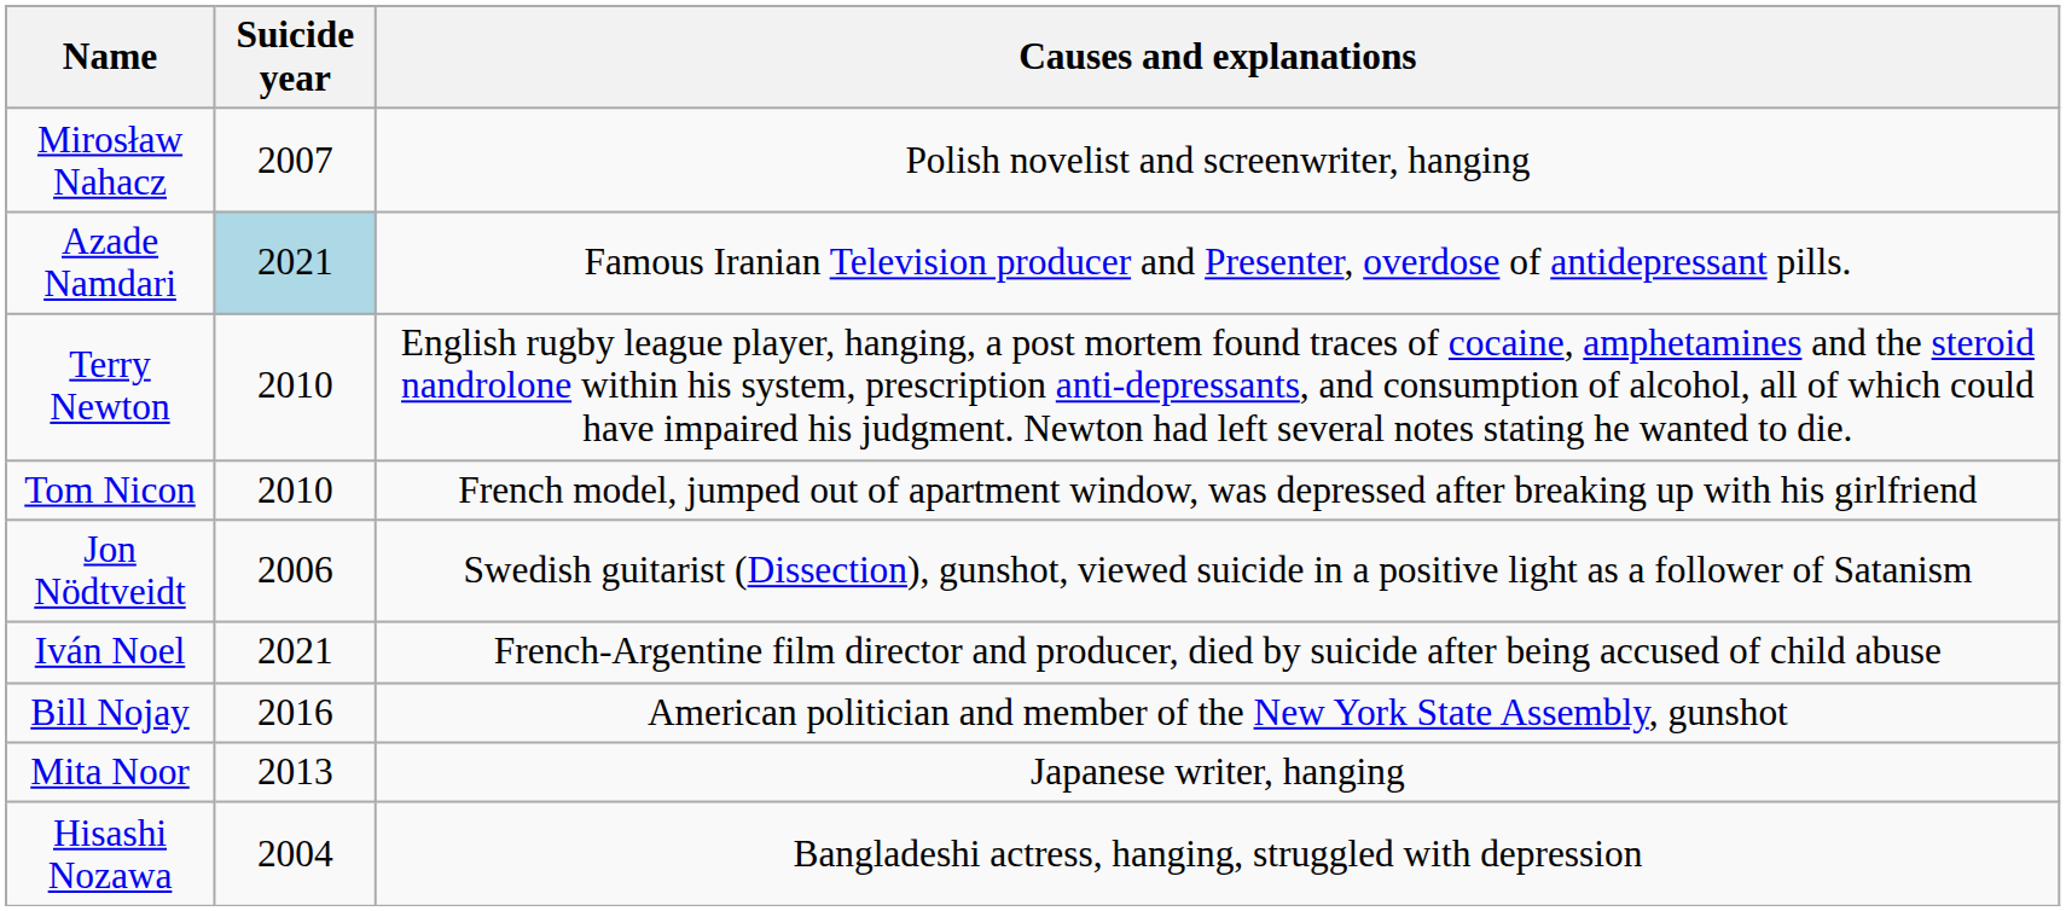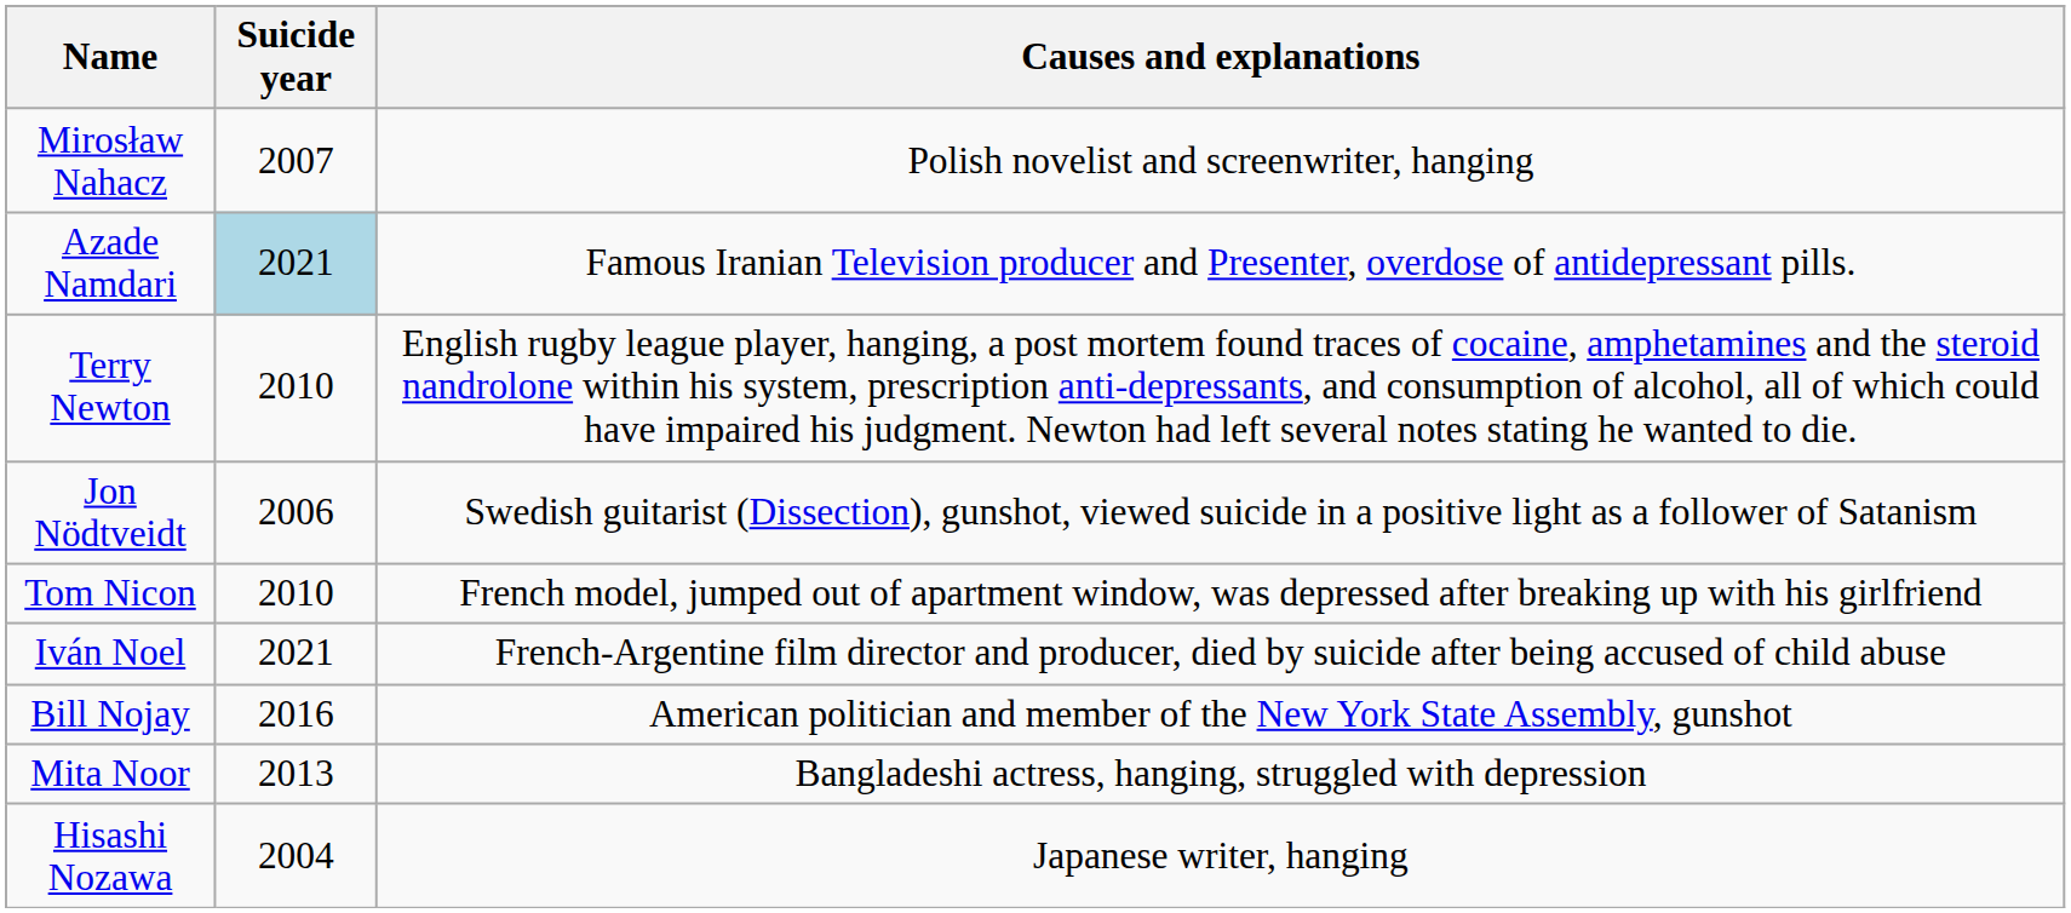 <table class="wikitable sortable" style="text-align: center;">
 <tr>
 <th>Name</th>
 <th>Suicide year</th>
 <th>Causes and explanations</th>
 </tr>
 <tr>
 <td><a href='#'>Mirosław Nahacz</a></td>
 <td>2007</td>
 <td>Polish novelist and screenwriter, hanging</td>
 </tr>
 <tr>
 <td><a href='#'>Azade Namdari</a></td>
 <td style="background: lightblue;">2021</td>
 <td>Famous Iranian <a href='#'>Television producer</a> and <a href='#'>Presenter</a>, <a href='#'>overdose</a> of <a href='#'>antidepressant</a> pills.</td>
 </tr>
 <tr>
 <td><a href='#'>Terry Newton</a></td>
 <td>2010</td>
 <td>English rugby league player, hanging, a post mortem found traces of <a href='#'>cocaine</a>, <a href='#'>amphetamines</a> and the <a href='#'>steroid</a> <a href='#'>nandrolone</a> within his system, prescription <a href='#'>anti-depressants</a>, and consumption of alcohol, all of which could have impaired his judgment. Newton had left several notes stating he wanted to die.</td>
 </tr>
 <tr>
+<td><a href='#'>Jon Nödtveidt</a></td>
+<td>2006</td>
+<td>Swedish guitarist (<a href='#'>Dissection</a>), gunshot, viewed suicide in a positive light as a follower of Satanism</td>
+</tr>
+<tr>
 <td><a href='#'>Tom Nicon</a></td>
 <td>2010</td>
 <td>French model, jumped out of apartment window, was depressed after breaking up with his girlfriend</td>
-</tr>
-<tr>
-<td><a href='#'>Jon Nödtveidt</a></td>
-<td>2006</td>
-<td>Swedish guitarist (<a href='#'>Dissection</a>), gunshot, viewed suicide in a positive light as a follower of Satanism</td>
 </tr>
 <tr>
 <td><a href='#'>Iván Noel</a></td>
 <td>2021</td>
 <td>French-Argentine film director and producer, died by suicide after being accused of child abuse</td>
 </tr>
 <tr>
 <td><a href='#'>Bill Nojay</a></td>
 <td>2016</td>
 <td>American politician and member of the <a href='#'>New York State Assembly</a>, gunshot</td>
 </tr>
 <tr>
 <td><a href='#'>Mita Noor</a></td>
 <td>2013</td>
-<td>Japanese writer, hanging</td>
+<td>Bangladeshi actress, hanging, struggled with depression</td>
 </tr>
 <tr>
 <td><a href='#'>Hisashi Nozawa</a></td>
 <td>2004</td>
-<td>Bangladeshi actress, hanging, struggled with depression</td>
+<td>Japanese writer, hanging</td>
 </tr>
 </table>
